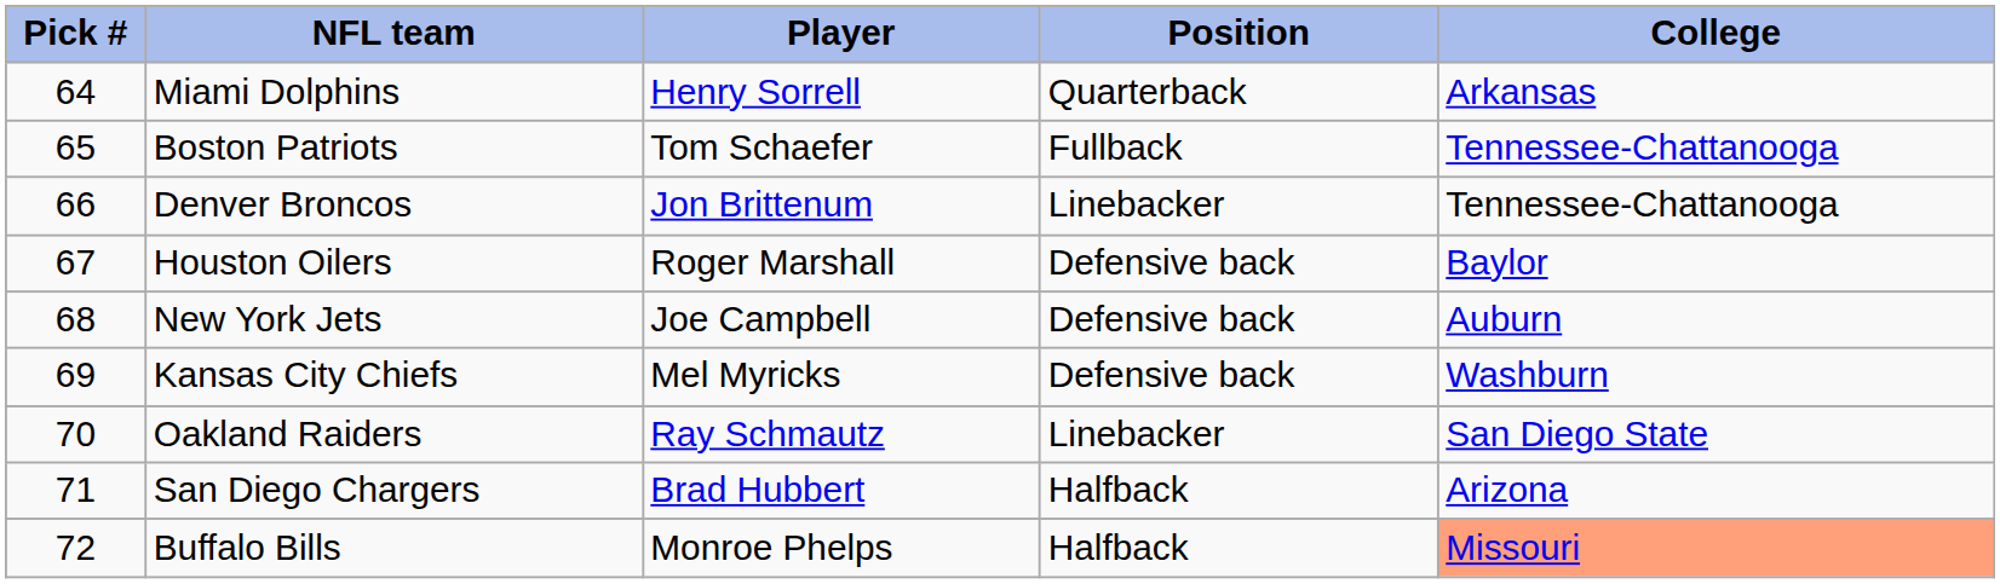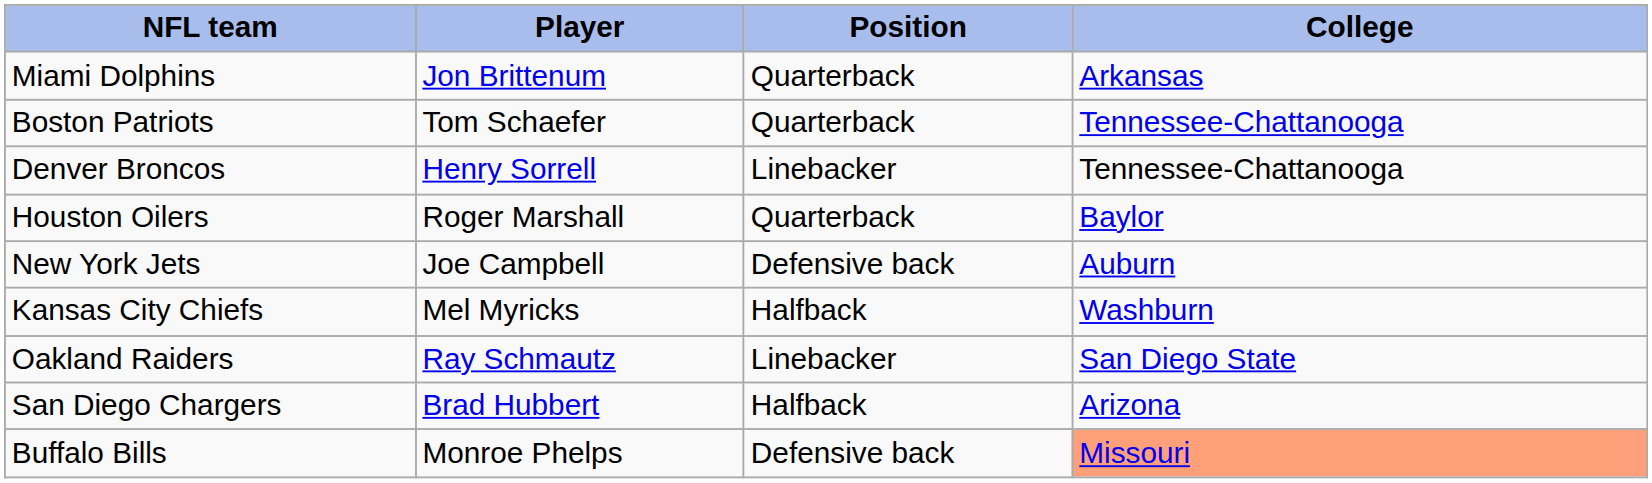 <table class="wikitable sortable sortable" style="width: 100%">
 <tr>
-<th style="background:#A8BDEC;" width=7%>Pick #</th>
 <th width=25% style="background:#A8BDEC;">NFL team</th>
 <th width=20% style="background:#A8BDEC;">Player</th>
 <th width=20% style="background:#A8BDEC;">Position</th>
 <th style="background:#A8BDEC;">College</th>
 </tr>
 <tr>
-<td align=center>64</td>
 <td>Miami Dolphins</td>
-<td><a href='#'>Henry Sorrell</a></td>
+<td><a href='#'>Jon Brittenum</a></td>
 <td>Quarterback</td>
 <td><a href='#'>Arkansas</a></td>
 </tr>
 <tr>
-<td align=center>65</td>
 <td>Boston Patriots</td>
 <td>Tom Schaefer</td>
-<td>Fullback</td>
+<td>Quarterback</td>
 <td><a href='#'>Tennessee-Chattanooga</a></td>
 </tr>
 <tr>
-<td align=center>66</td>
 <td>Denver Broncos</td>
-<td><a href='#'>Jon Brittenum</a></td>
+<td><a href='#'>Henry Sorrell</a></td>
 <td>Linebacker</td>
 <td>Tennessee-Chattanooga</td>
 </tr>
 <tr>
-<td align=center>67</td>
 <td>Houston Oilers</td>
 <td Roger Marshall (American football)>Roger Marshall</td>
-<td>Defensive back</td>
+<td>Quarterback</td>
 <td><a href='#'>Baylor</a></td>
 </tr>
 <tr>
-<td align=center>68</td>
 <td>New York Jets</td>
 <td Joe Campbell (defensive back)>Joe Campbell</td>
 <td>Defensive back</td>
 <td><a href='#'>Auburn</a></td>
 </tr>
 <tr>
-<td align=center>69</td>
 <td>Kansas City Chiefs</td>
 <td>Mel Myricks</td>
-<td>Defensive back</td>
+<td>Halfback</td>
 <td><a href='#'>Washburn</a></td>
 </tr>
 <tr>
-<td align=center>70</td>
 <td>Oakland Raiders</td>
 <td><a href='#'>Ray Schmautz</a></td>
 <td>Linebacker</td>
 <td><a href='#'>San Diego State</a></td>
 </tr>
 <tr>
-<td align=center>71</td>
 <td>San Diego Chargers</td>
 <td><a href='#'>Brad Hubbert</a></td>
 <td>Halfback</td>
 <td><a href='#'>Arizona</a></td>
 </tr>
 <tr>
-<td align=center>72</td>
 <td>Buffalo Bills</td>
 <td>Monroe Phelps</td>
-<td>Halfback</td>
+<td>Defensive back</td>
 <td style="background: lightsalmon;"><a href='#'>Missouri</a></td>
 </tr>
 </table>
